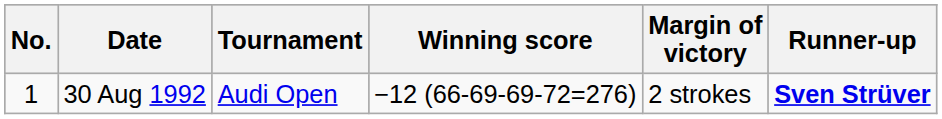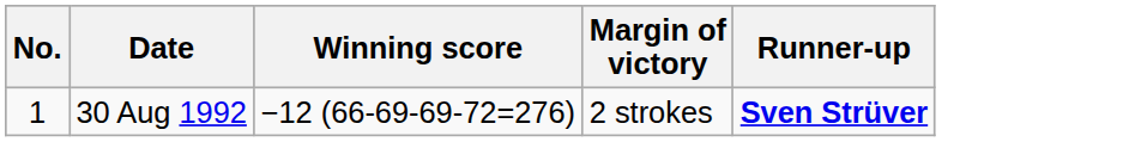 <table class="wikitable" style="font-size:95%;">
 <tr>
 <th>No.</th>
 <th>Date</th>
-<th>Tournament</th>
 <th>Winning score</th>
 <th>Margin of<br>victory</th>
 <th>Runner-up</th>
 </tr>
 <tr>
 <td align=center>1</td>
 <td align=right>30 Aug <a href='#'>1992</a></td>
-<td><a href='#'>Audi Open</a></td>
 <td>−12 (66-69-69-72=276)</td>
 <td>2 strokes</td>
 <td><strong> <a href='#'>Sven Strüver</a></strong></td>
 </tr>
 </table>
